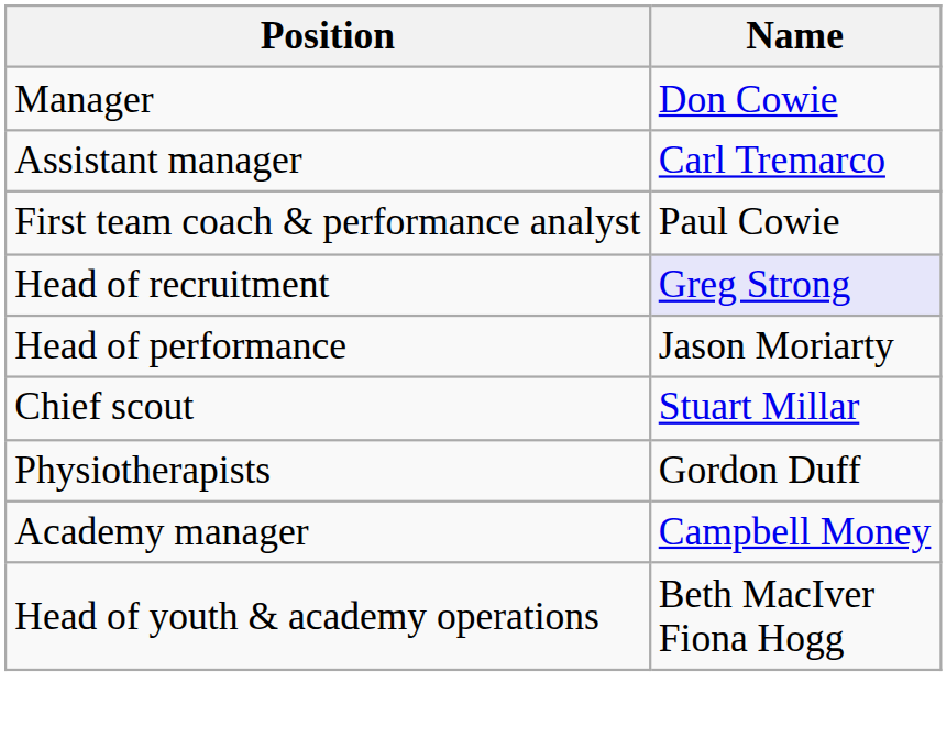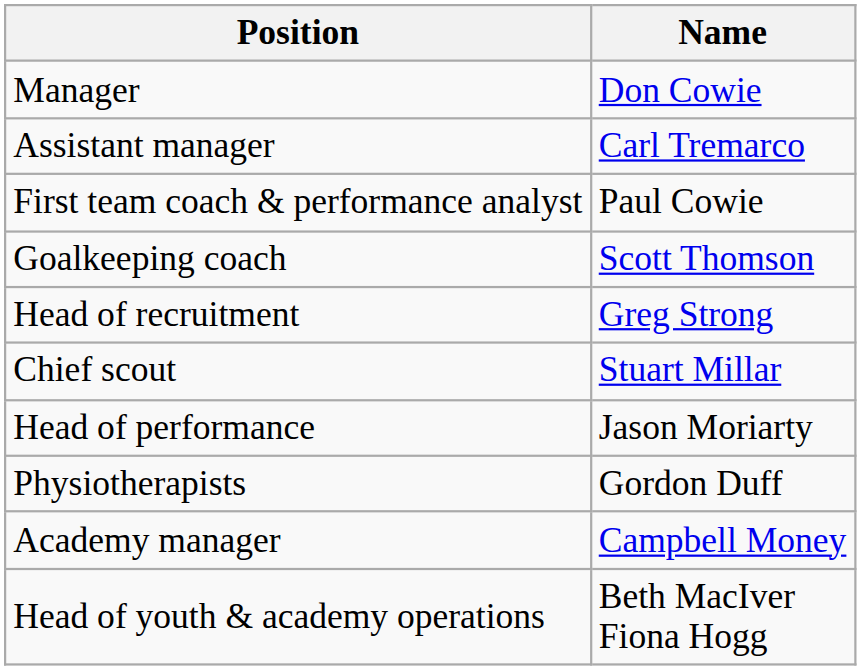 <table class="wikitable">
 <tr>
 <th>Position</th>
 <th>Name</th>
 </tr>
 <tr>
 <td>Manager</td>
 <td><a href='#'>Don Cowie</a></td>
 </tr>
 <tr>
 <td>Assistant manager</td>
 <td><a href='#'>Carl Tremarco</a></td>
 </tr>
 <tr>
 <td>First team coach & performance  analyst</td>
 <td>Paul Cowie</td>
 </tr>
 <tr>
+<td>Goalkeeping coach</td>
+<td><a href='#'>Scott Thomson</a></td>
+</tr>
+<tr>
 <td>Head of recruitment</td>
-<td style="background: lavender;"><a href='#'>Greg Strong</a></td>
+<td><a href='#'>Greg Strong</a></td>
+</tr>
+<tr>
+<td>Chief scout</td>
+<td><a href='#'>Stuart Millar</a></td>
 </tr>
 <tr>
 <td>Head of performance</td>
 <td>Jason Moriarty</td>
-</tr>
-<tr>
-<td>Chief scout</td>
-<td><a href='#'>Stuart Millar</a></td>
 </tr>
 <tr>
 <td>Physiotherapists</td>
 <td>Gordon Duff</td>
 </tr>
 <tr>
 <td>Academy manager</td>
 <td><a href='#'>Campbell Money</a></td>
 </tr>
 <tr>
 <td>Head of youth & academy operations</td>
 <td>Beth MacIver<br>Fiona Hogg</td>
 </tr>
 </table>
